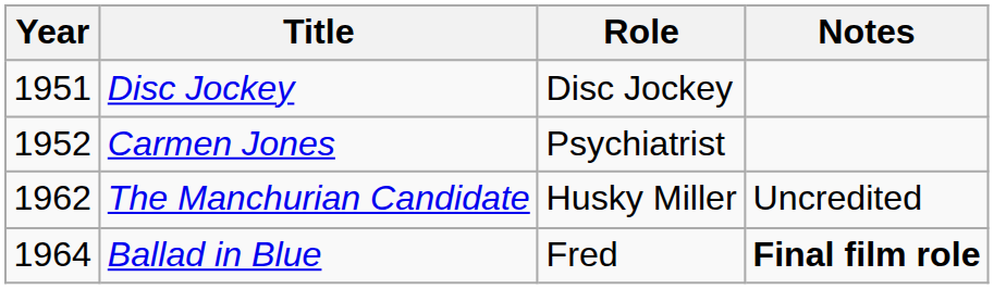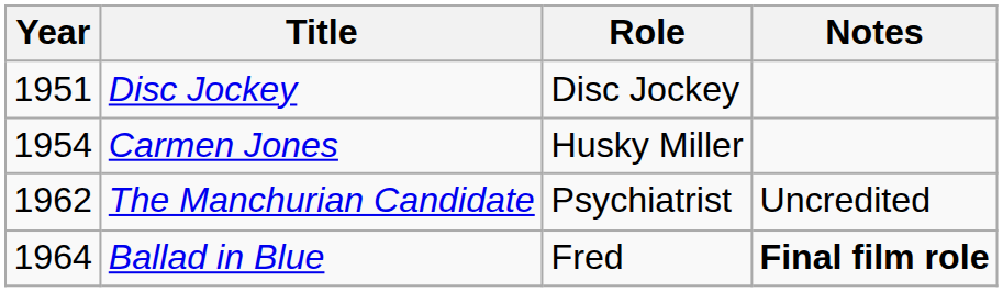 <table class="wikitable sortable">
 <tr>
 <th>Year</th>
 <th>Title</th>
 <th>Role</th>
 <th>Notes</th>
 </tr>
 <tr>
 <td>1951</td>
 <td><em><a href='#'>Disc Jockey</a></em></td>
 <td>Disc Jockey</td>
 <td></td>
 </tr>
 <tr>
-<td>1952</td>
+<td>1954</td>
 <td><em><a href='#'>Carmen Jones</a></em></td>
-<td>Psychiatrist</td>
+<td>Husky Miller</td>
 <td></td>
 </tr>
 <tr>
 <td>1962</td>
 <td><em><a href='#'>The Manchurian Candidate</a></em></td>
-<td>Husky Miller</td>
+<td>Psychiatrist</td>
 <td>Uncredited</td>
 </tr>
 <tr>
 <td>1964</td>
 <td><em><a href='#'>Ballad in Blue</a></em></td>
 <td>Fred</td>
 <td><strong>Final film role</strong></td>
 </tr>
 </table>
